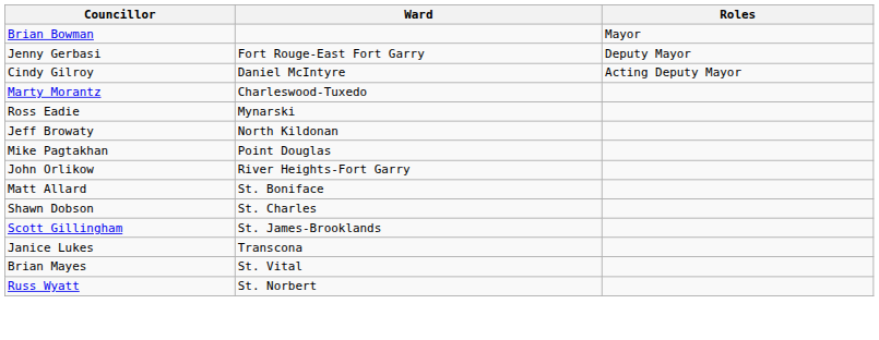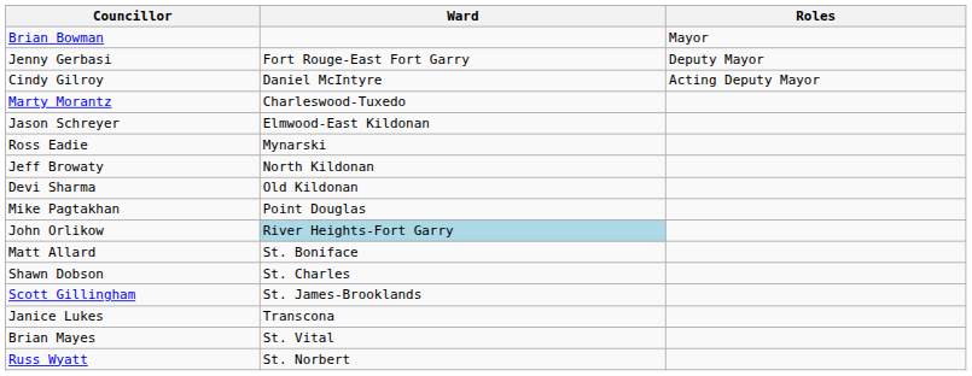 <table class="wikitable" width="75%">
 <tr>
 <th>Councillor</th>
 <th>Ward</th>
 <th>Roles</th>
 </tr>
 <tr>
 <td><a href='#'>Brian Bowman</a></td>
 <td></td>
 <td>Mayor</td>
 </tr>
 <tr>
 <td>Jenny Gerbasi</td>
 <td>Fort Rouge-East Fort Garry</td>
 <td>Deputy Mayor</td>
 </tr>
 <tr>
 <td>Cindy Gilroy</td>
 <td>Daniel McIntyre</td>
 <td>Acting Deputy Mayor</td>
 </tr>
 <tr>
 <td><a href='#'>Marty Morantz</a></td>
 <td>Charleswood-Tuxedo</td>
 <td></td>
 </tr>
 <tr>
+<td>Jason Schreyer</td>
+<td>Elmwood-East Kildonan</td>
+<td></td>
+</tr>
+<tr>
 <td>Ross Eadie</td>
 <td>Mynarski</td>
 <td></td>
 </tr>
 <tr>
 <td>Jeff Browaty</td>
 <td>North Kildonan</td>
 <td></td>
 </tr>
 <tr>
+<td>Devi Sharma</td>
+<td>Old Kildonan</td>
+<td></td>
+</tr>
+<tr>
 <td>Mike Pagtakhan</td>
 <td>Point Douglas</td>
 <td></td>
 </tr>
 <tr>
 <td>John Orlikow</td>
-<td>River Heights-Fort Garry</td>
+<td style="background: lightblue;">River Heights-Fort Garry</td>
 <td></td>
 </tr>
 <tr>
 <td>Matt Allard</td>
 <td>St. Boniface</td>
 <td></td>
 </tr>
 <tr>
 <td>Shawn Dobson</td>
 <td>St. Charles</td>
 <td></td>
 </tr>
 <tr>
 <td><a href='#'>Scott Gillingham</a></td>
 <td>St. James-Brooklands</td>
 <td></td>
 </tr>
 <tr>
 <td>Janice Lukes</td>
 <td>Transcona</td>
 <td></td>
 </tr>
 <tr>
 <td>Brian Mayes</td>
 <td>St. Vital</td>
 <td></td>
 </tr>
 <tr>
 <td><a href='#'>Russ Wyatt</a></td>
 <td>St. Norbert</td>
 <td></td>
 </tr>
 </table>
